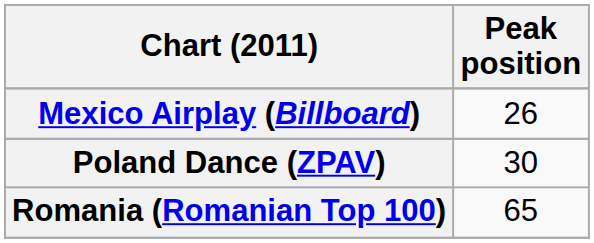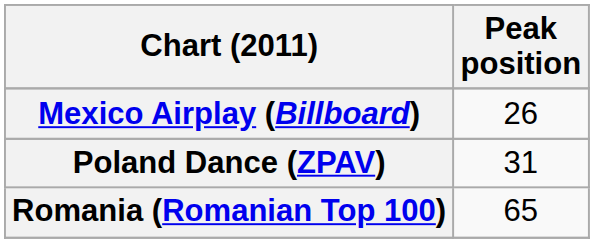 <table class="wikitable sortable plainrowheaders" style="text-align:center">
 <tr>
 <th scope="col">Chart (2011)</th>
 <th scope="col">Peak<br>position</th>
 </tr>
 <tr>
 </tr>
 <tr>
 </tr>
 <tr>
 </tr>
 <tr>
 </tr>
 <tr>
 </tr>
 <tr>
 </tr>
 <tr>
 <th scope="row"><a href='#'>Mexico Airplay</a> (<em><a href='#'>Billboard</a></em>)</th>
 <td>26</td>
 </tr>
 <tr>
 </tr>
 <tr>
 </tr>
 <tr>
 </tr>
 <tr>
 </tr>
 <tr>
 <th scope="row">Poland Dance (<a href='#'>ZPAV</a>)</th>
-<td>30</td>
+<td>31</td>
 </tr>
 <tr>
 <th scope="row">Romania (<a href='#'>Romanian Top 100</a>)</th>
 <td>65</td>
 </tr>
 <tr>
 </tr>
 <tr>
 </tr>
 <tr>
 </tr>
 <tr>
 </tr>
 <tr>
 </tr>
 </table>
